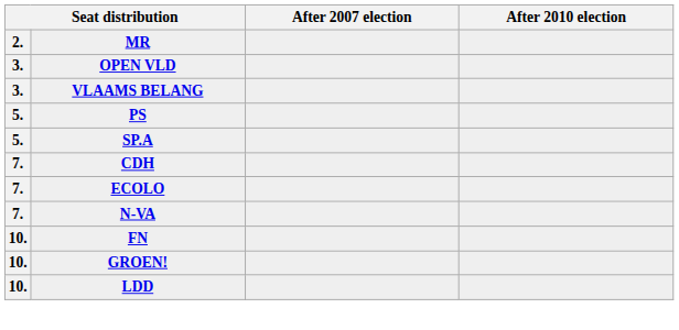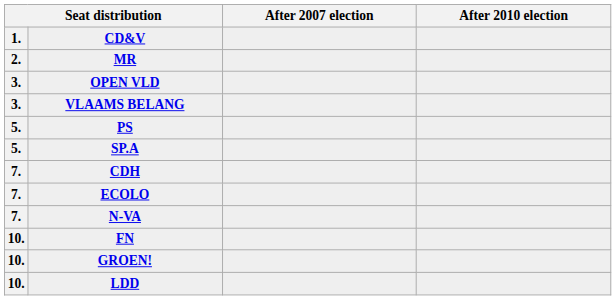 <table class="wikitable" style=text-align:left;font-size:90%>
 <tr>
 <th colspan=2>Seat distribution</th>
 <th>After 2007 election</th>
 <th>After 2010 election</th>
+</tr>
+<tr>
+<th>1.</th>
+<td bgcolor=efefef width=200 align=center><strong> <a href='#'>CD&V</a></strong></td>
+<td bgcolor=efefef width=200 align=center></td>
+<td bgcolor=efefef width=200 align=center></td>
 </tr>
 <tr>
 <th>2.</th>
 <td bgcolor=efefef width=200 align=center><strong> <a href='#'>MR</a></strong></td>
 <td bgcolor=efefef width=200 align=center></td>
 <td bgcolor=efefef width=200 align=center></td>
 </tr>
 <tr>
 <th>3.</th>
 <td bgcolor=efefef width=200 align=center><strong> <a href='#'>OPEN VLD</a></strong></td>
 <td bgcolor=efefef width=200 align=center></td>
 <td bgcolor=efefef width=200 align=center></td>
 </tr>
 <tr>
 <th>3.</th>
 <td bgcolor=efefef width=200 align=center><strong> <a href='#'>VLAAMS BELANG</a></strong></td>
 <td bgcolor=efefef width=200 align=center></td>
 <td bgcolor=efefef width=200 align=center></td>
 </tr>
 <tr>
 <th>5.</th>
 <td bgcolor=efefef width=200 align=center><strong> <a href='#'>PS</a></strong></td>
 <td bgcolor=efefef width=200 align=center></td>
 <td bgcolor=efefef width=200 align=center></td>
 </tr>
 <tr>
 <th>5.</th>
 <td bgcolor=efefef width=200 align=center><strong> <a href='#'>SP.A</a></strong></td>
 <td bgcolor=efefef width=200 align=center></td>
 <td bgcolor=efefef width=200 align=center></td>
 </tr>
 <tr>
 <th>7.</th>
 <td bgcolor=efefef width=200 align=center><strong> <a href='#'>CDH</a> </strong></td>
 <td bgcolor=efefef width=200 align=center></td>
 <td bgcolor=efefef width=200 align=center></td>
 </tr>
 <tr>
 <th>7.</th>
 <td bgcolor=efefef width=200 align=center><strong> <a href='#'>ECOLO</a></strong></td>
 <td bgcolor=efefef width=200 align=center></td>
 <td bgcolor=efefef width=200 align=center></td>
 </tr>
 <tr>
 <th>7.</th>
 <td bgcolor=efefef width=200 align=center><strong> <a href='#'>N-VA</a></strong></td>
 <td bgcolor=efefef width=200 align=center></td>
 <td bgcolor=efefef width=200 align=center></td>
 </tr>
 <tr>
 <th>10.</th>
 <td bgcolor=efefef width=200 align=center><strong> <a href='#'>FN</a></strong></td>
 <td bgcolor=efefef width=200 align=center></td>
 <td bgcolor=efefef width=200 align=center></td>
 </tr>
 <tr>
 <th>10.</th>
 <td bgcolor=efefef width=200 align=center><strong> <a href='#'>GROEN!</a></strong></td>
 <td bgcolor=efefef width=200 align=center></td>
 <td bgcolor=efefef width=200 align=center></td>
 </tr>
 <tr>
 <th>10.</th>
 <td bgcolor=efefef width=200 align=center><strong> <a href='#'>LDD</a></strong></td>
 <td bgcolor=efefef width=200 align=center></td>
 <td bgcolor=efefef width=200 align=center></td>
 </tr>
 </table>
